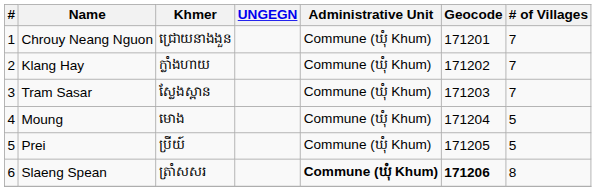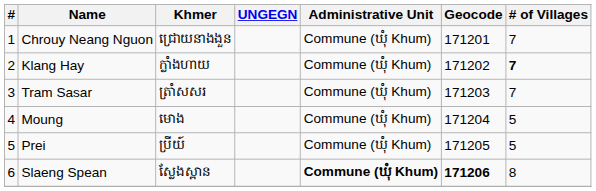 <table class="wikitable sortable">
 <tr>
 <th>#</th>
 <th>Name</th>
 <th>Khmer</th>
 <th><a href='#'>UNGEGN</a></th>
 <th>Administrative Unit</th>
 <th>Geocode</th>
 <th># of Villages</th>
 </tr>
 <tr>
 <td>1</td>
 <td>Chrouy Neang Nguon</td>
 <td>ជ្រោយនាងងួន</td>
 <td></td>
 <td>Commune (ឃុំ Khum)</td>
 <td>171201</td>
 <td>7</td>
 </tr>
 <tr>
 <td>2</td>
 <td>Klang Hay</td>
 <td>ក្លាំងហាយ</td>
 <td></td>
 <td>Commune (ឃុំ Khum)</td>
 <td>171202</td>
-<td>7</td>
+<td><strong>7</strong></td>
 </tr>
 <tr>
 <td>3</td>
 <td>Tram Sasar</td>
-<td>ស្លែងស្ពាន</td>
+<td>ត្រាំសសរ</td>
 <td></td>
 <td>Commune (ឃុំ Khum)</td>
 <td>171203</td>
 <td>7</td>
 </tr>
 <tr>
 <td>4</td>
 <td>Moung</td>
 <td>មោង</td>
 <td></td>
 <td>Commune (ឃុំ Khum)</td>
 <td>171204</td>
 <td>5</td>
 </tr>
 <tr>
 <td>5</td>
 <td>Prei</td>
 <td>ប្រីយ៍</td>
 <td></td>
 <td>Commune (ឃុំ Khum)</td>
 <td>171205</td>
 <td>5</td>
 </tr>
 <tr>
 <td>6</td>
 <td>Slaeng Spean</td>
-<td>ត្រាំសសរ</td>
+<td>ស្លែងស្ពាន</td>
 <td></td>
 <td><strong>Commune (ឃុំ Khum)</strong></td>
 <td><strong>171206</strong></td>
 <td>8</td>
 </tr>
 <tr>
 </tr>
 </table>
